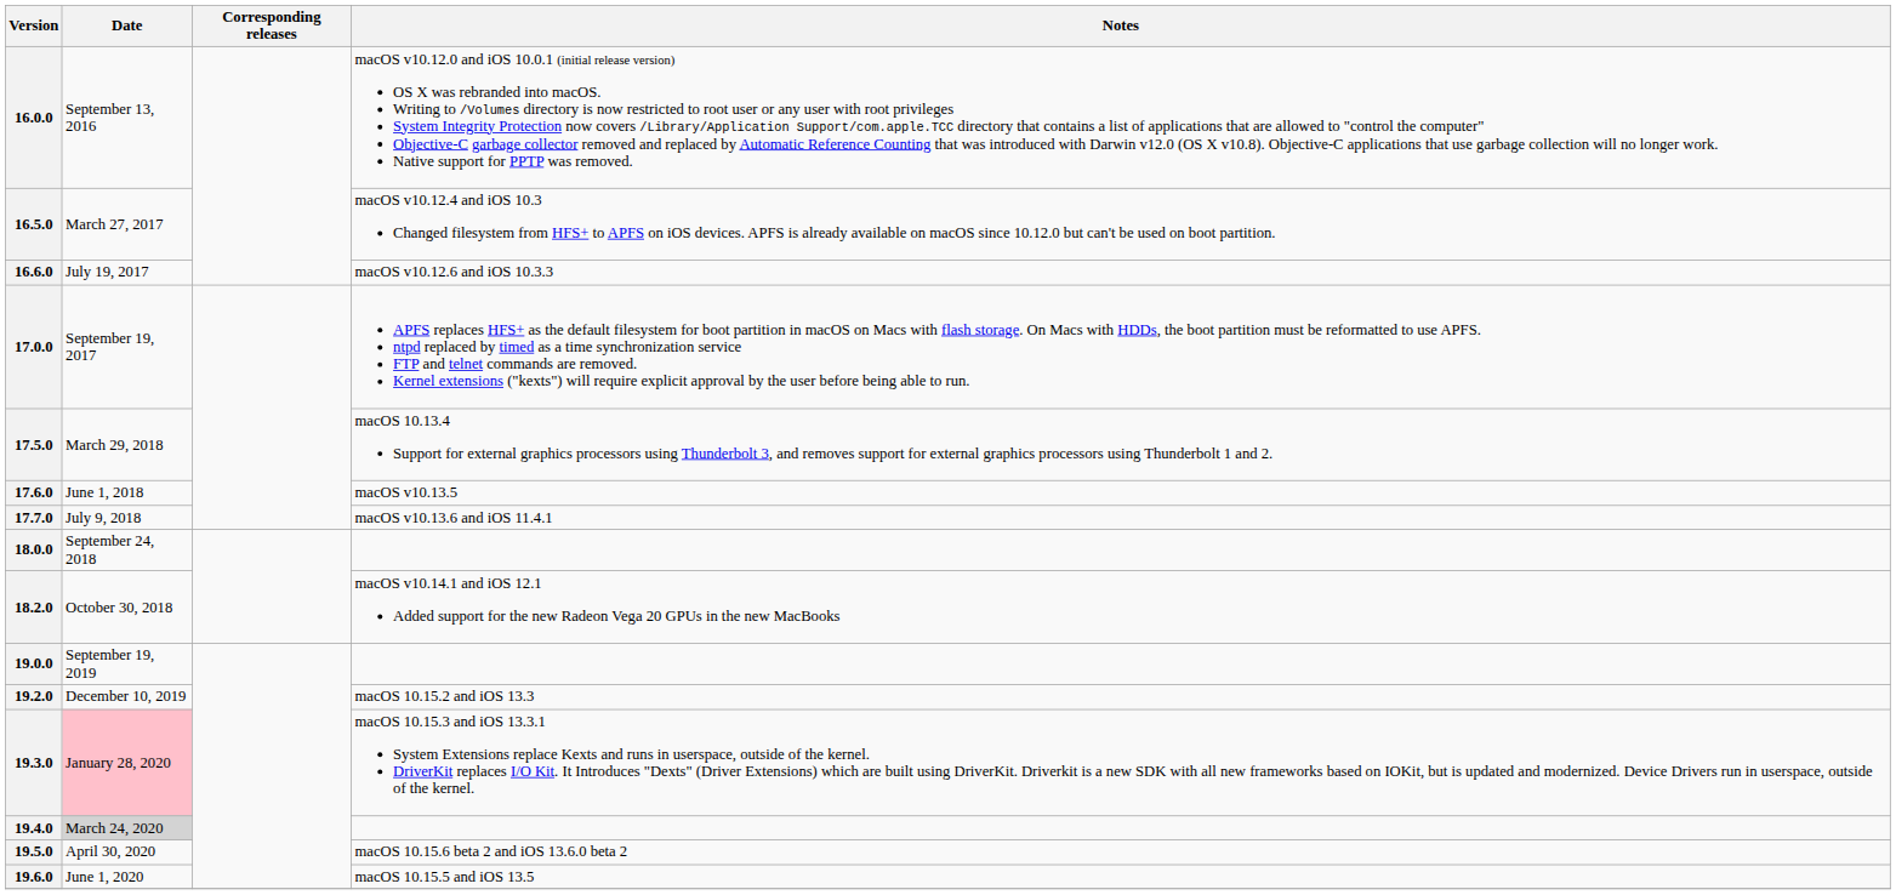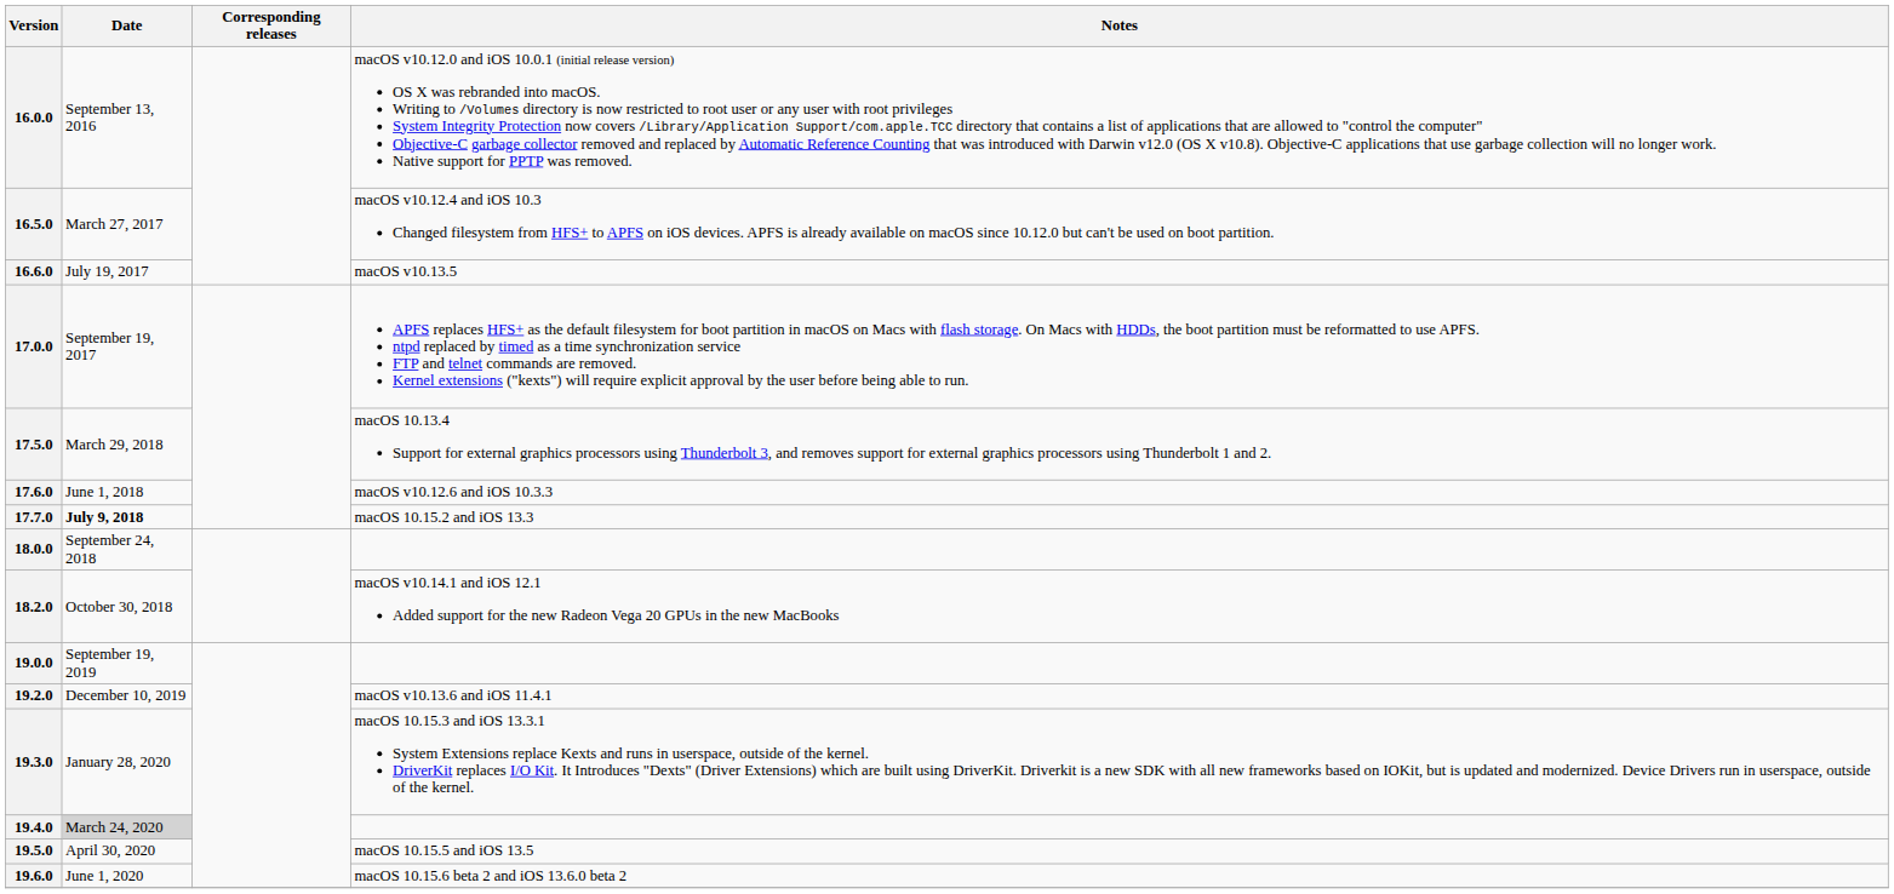 <table class="wikitable mw-collapsible mw-collapsed">
 <tr>
 <th>Version</th>
 <th style="width: 128px;">Date</th>
 <th style="width: 159px;">Corresponding releases</th>
 <th>Notes</th>
 </tr>
 <tr>
 <th>16.0.0</th>
 <td>September 13, 2016</td>
 <td rowspan="3"></td>
 <td>macOS v10.12.0 and iOS 10.0.1 <small>(initial release version)</small><br><ul><li>OS X was rebranded into macOS.</li><li>Writing to <code>/Volumes</code> directory is now restricted to root user or any user with root privileges</li><li><a href='#'>System Integrity Protection</a> now covers <code>/Library/Application Support/com.apple.TCC</code> directory that contains a list of applications that are allowed to "control the computer"</li><li><a href='#'>Objective-C</a> <a href='#'>garbage collector</a> removed and replaced by <a href='#'>Automatic Reference Counting</a> that was introduced with Darwin v12.0 (OS X v10.8). Objective-C applications that use garbage collection will no longer work.</li><li>Native support for <a href='#'>PPTP</a> was removed.</li></ul></td>
 </tr>
 <tr>
 <th>16.5.0</th>
 <td>March 27, 2017</td>
 <td>macOS v10.12.4 and iOS 10.3<br><ul><li>Changed filesystem from <a href='#'>HFS+</a> to <a href='#'>APFS</a> on iOS devices. APFS is already available on macOS since 10.12.0 but can't be used on boot partition.</li></ul></td>
 </tr>
 <tr>
 <th>16.6.0</th>
 <td>July 19, 2017</td>
-<td>macOS v10.12.6 and iOS 10.3.3</td>
+<td>macOS v10.13.5</td>
 </tr>
 <tr>
 <th>17.0.0</th>
 <td>September 19, 2017</td>
 <td rowspan="4"></td>
 <td><br><ul><li><a href='#'>APFS</a> replaces <a href='#'>HFS+</a> as the default filesystem for boot partition in macOS on Macs with <a href='#'>flash storage</a>. On Macs with <a href='#'>HDDs</a>, the boot partition must be reformatted to use APFS.</li><li><a href='#'>ntpd</a> replaced by <a href='#'>timed</a> as a time synchronization service</li><li><a href='#'>FTP</a> and <a href='#'>telnet</a> commands are removed.</li><li><a href='#'>Kernel extensions</a> ("kexts") will require explicit approval by the user before being able to run.</li></ul></td>
 </tr>
 <tr>
 <th>17.5.0</th>
 <td>March 29, 2018</td>
 <td>macOS 10.13.4<br><ul><li>Support for external graphics processors using <a href='#'>Thunderbolt 3</a>, and removes support for external graphics processors using Thunderbolt 1 and 2.</li></ul></td>
 </tr>
 <tr>
 <th>17.6.0</th>
 <td>June 1, 2018</td>
-<td>macOS v10.13.5</td>
+<td>macOS v10.12.6 and iOS 10.3.3</td>
 </tr>
 <tr>
 <th>17.7.0</th>
-<td>July 9, 2018</td>
-<td>macOS v10.13.6 and iOS 11.4.1</td>
+<td><strong>July 9, 2018</strong></td>
+<td>macOS 10.15.2 and iOS 13.3</td>
 </tr>
 <tr>
 <th>18.0.0</th>
 <td>September 24, 2018</td>
 <td rowspan="2"></td>
 <td></td>
 </tr>
 <tr>
 <th>18.2.0</th>
 <td>October 30, 2018</td>
 <td>macOS v10.14.1 and iOS 12.1<br><ul><li>Added support for the new Radeon Vega 20 GPUs in the new MacBooks</li></ul></td>
 </tr>
 <tr>
 <th>19.0.0</th>
 <td>September 19, 2019</td>
 <td rowspan="6"></td>
 <td></td>
 </tr>
 <tr>
 <th>19.2.0</th>
 <td>December 10, 2019</td>
-<td>macOS 10.15.2 and iOS 13.3</td>
+<td>macOS v10.13.6 and iOS 11.4.1</td>
 </tr>
 <tr>
 <th>19.3.0</th>
-<td style="background: pink;">January 28, 2020</td>
+<td>January 28, 2020</td>
 <td>macOS 10.15.3 and iOS 13.3.1<br><ul><li>System Extensions replace Kexts and runs in userspace, outside of the kernel.</li><li><a href='#'>DriverKit</a> replaces <a href='#'>I/O Kit</a>. It Introduces "Dexts" (Driver Extensions) which are built using DriverKit. Driverkit is a new SDK with all new frameworks based on IOKit, but is updated and modernized. Device Drivers run in userspace, outside of the kernel.</li></ul></td>
 </tr>
 <tr>
 <th>19.4.0</th>
 <td style="background: lightgrey;">March 24, 2020</td>
 <td></td>
 </tr>
 <tr>
 <th>19.5.0</th>
 <td>April 30, 2020</td>
-<td>macOS 10.15.6 beta 2 and iOS 13.6.0 beta 2</td>
+<td>macOS 10.15.5 and iOS 13.5</td>
 </tr>
 <tr>
 <th>19.6.0</th>
 <td>June 1, 2020</td>
-<td>macOS 10.15.5 and iOS 13.5</td>
+<td>macOS 10.15.6 beta 2 and iOS 13.6.0 beta 2</td>
 </tr>
 <tr>
 </tr>
 </table>
